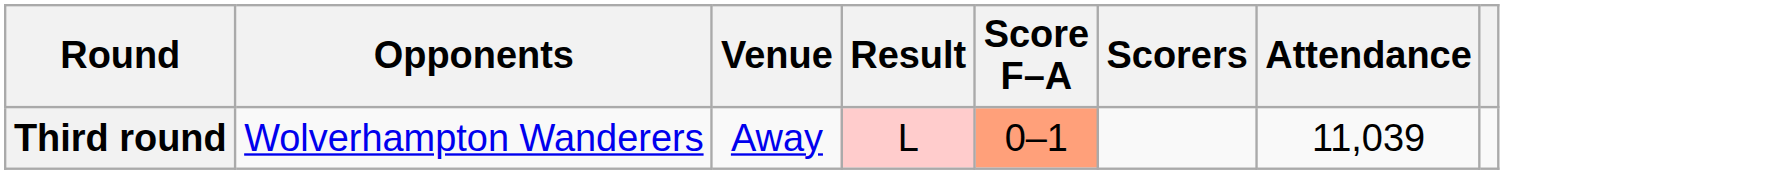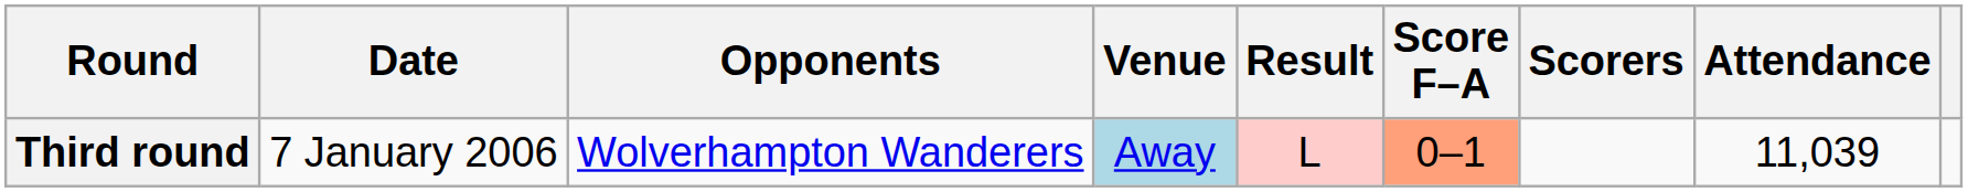 <table class="wikitable plainrowheaders" style="text-align:center">
 <tr>
 <th scope="col">Round</th>
+<th scope="col">Date</th>
 <th scope="col">Opponents</th>
 <th scope="col">Venue</th>
 <th scope="col">Result</th>
 <th scope="col">Score<br>F–A</th>
 <th scope="col">Scorers</th>
 <th scope="col">Attendance</th>
 <th scope="col"></th>
 </tr>
 <tr>
 <th scope=row>Third round</th>
+<td align=left>7 January 2006</td>
 <td align=left><a href='#'>Wolverhampton Wanderers</a></td>
-<td><a href='#'>Away</a></td>
+<td style="background: lightblue;"><a href='#'>Away</a></td>
 <td bgcolor="#ffcccc">L</td>
 <td style="background: lightsalmon;">0–1</td>
 <td></td>
 <td>11,039</td>
 <td></td>
 </tr>
 </table>
